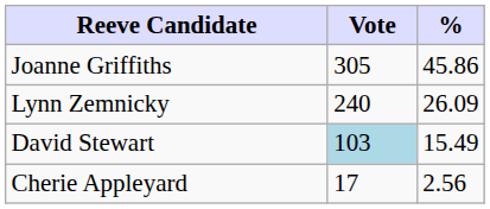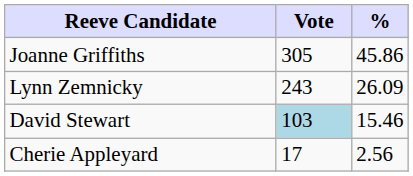 <table class="wikitable">
 <tr>
 <th style="background:#ddf; width:200px;">Reeve Candidate</th>
 <th style="background:#ddf; width:50px;">Vote</th>
 <th style="background:#ddf; width:30px;">%</th>
 </tr>
 <tr>
 <td>Joanne Griffiths</td>
 <td>305</td>
 <td>45.86</td>
 </tr>
 <tr>
 <td>Lynn Zemnicky</td>
-<td>240</td>
+<td>243</td>
 <td>26.09</td>
 </tr>
 <tr>
 <td>David Stewart</td>
 <td style="background: lightblue;">103</td>
-<td>15.49</td>
+<td>15.46</td>
 </tr>
 <tr>
 <td>Cherie Appleyard</td>
 <td>17</td>
 <td>2.56</td>
 </tr>
 </table>
